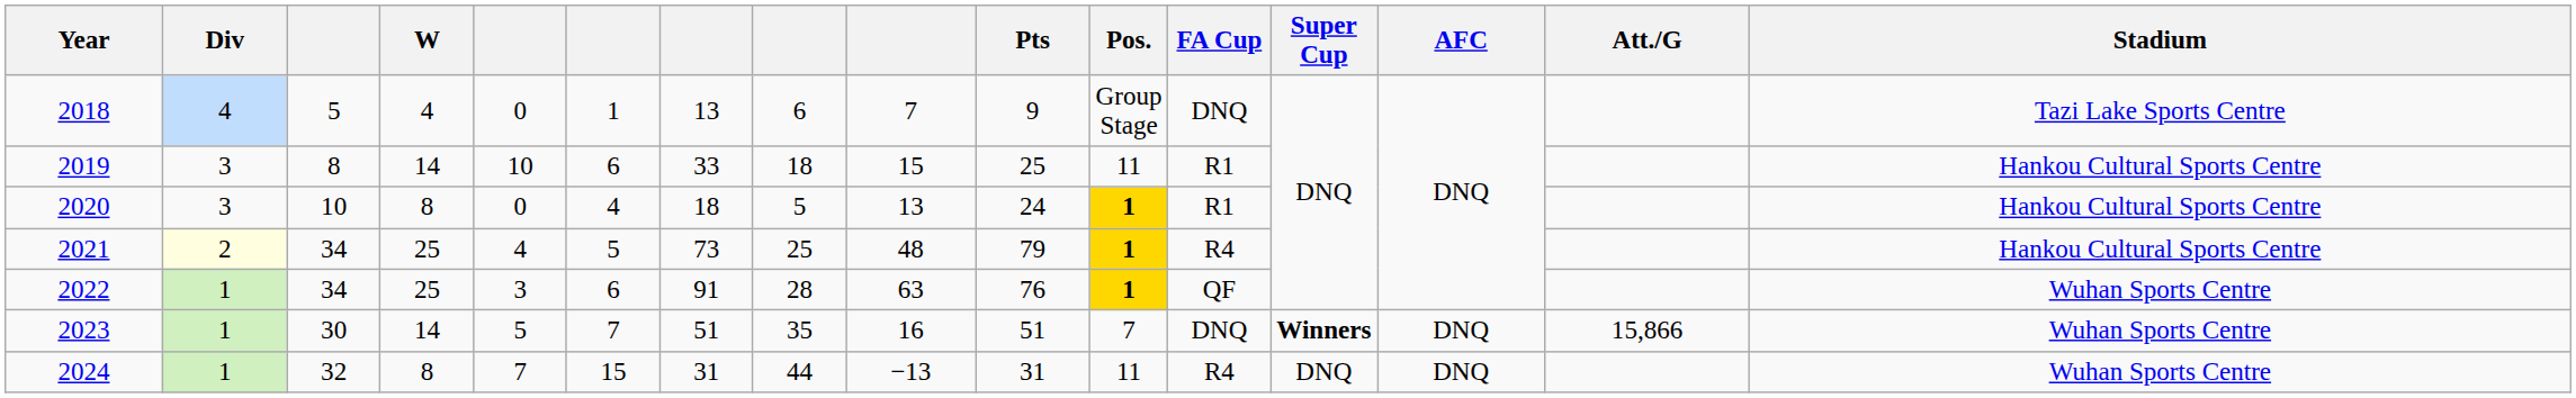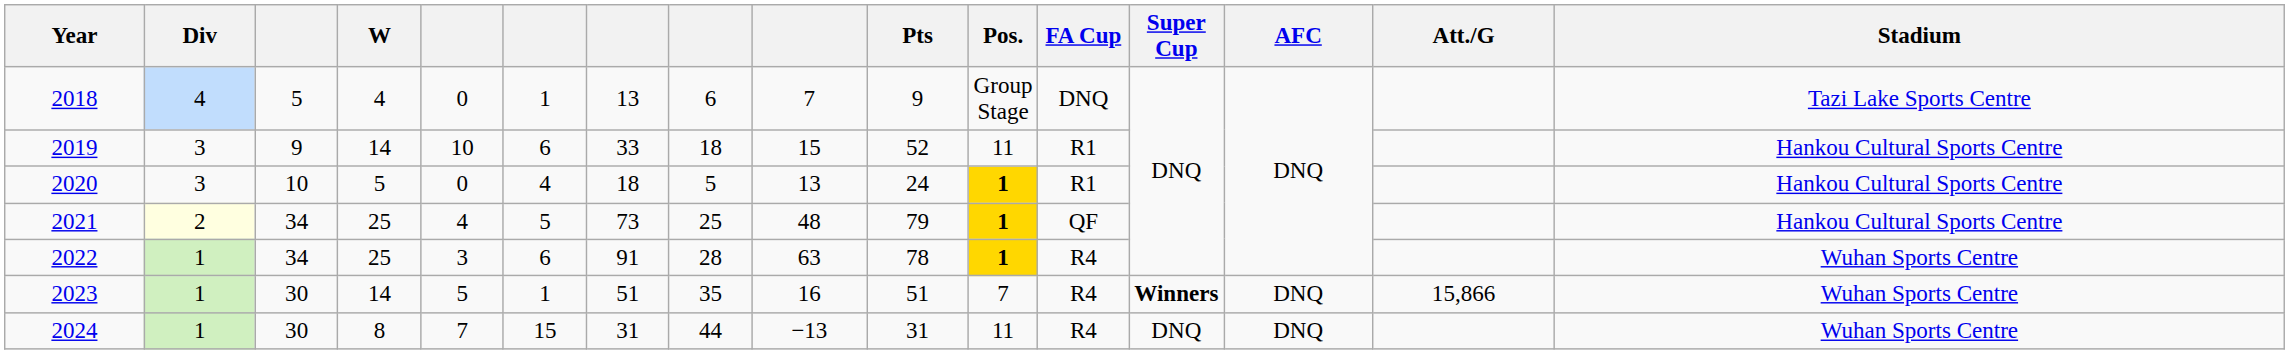 <table class="wikitable sortable" width=100% style=text-align:Center>
 <tr>
 <th>Year</th>
 <th>Div</th>
 <th></th>
 <th>W</th>
 <th></th>
 <th></th>
 <th></th>
 <th></th>
 <th></th>
 <th>Pts</th>
 <th width=2%>Pos.</th>
 <th width=4%><a href='#'>FA Cup</a></th>
 <th width=2%><a href='#'>Super Cup</a></th>
 <th><a href='#'>AFC</a></th>
 <th>Att./G</th>
 <th>Stadium</th>
 </tr>
 <tr>
 <td><a href='#'>2018</a></td>
 <td bgcolor="#c1ddfd">4</td>
 <td>5</td>
 <td>4</td>
 <td>0</td>
 <td>1</td>
 <td>13</td>
 <td>6</td>
 <td>7</td>
 <td>9</td>
 <td "nowrap">Group Stage</td>
 <td>DNQ</td>
 <td rowspan="5">DNQ</td>
 <td rowspan="5">DNQ</td>
 <td></td>
 <td><a href='#'>Tazi Lake Sports Centre</a></td>
 </tr>
 <tr>
 <td><a href='#'>2019</a></td>
 <td>3</td>
-<td>8</td>
+<td>9</td>
 <td>14</td>
 <td>10</td>
 <td>6</td>
 <td>33</td>
 <td>18</td>
 <td>15</td>
-<td>25</td>
+<td>52</td>
 <td>11</td>
 <td>R1</td>
 <td></td>
 <td><a href='#'>Hankou Cultural Sports Centre</a></td>
 </tr>
 <tr>
 <td><a href='#'>2020</a></td>
 <td>3</td>
 <td>10</td>
-<td>8</td>
+<td>5</td>
 <td>0</td>
 <td>4</td>
 <td>18</td>
 <td>5</td>
 <td>13</td>
 <td>24</td>
 <td bgcolor="gold"><strong>1</strong></td>
 <td>R1</td>
 <td></td>
 <td><a href='#'>Hankou Cultural Sports Centre</a></td>
 </tr>
 <tr>
 <td><a href='#'>2021</a></td>
 <td bgcolor="#FFFFE0">2</td>
 <td>34</td>
 <td>25</td>
 <td>4</td>
 <td>5</td>
 <td>73</td>
 <td>25</td>
 <td>48</td>
 <td>79</td>
 <td bgcolor="gold"><strong>1</strong></td>
-<td>R4</td>
+<td>QF</td>
 <td></td>
 <td><a href='#'>Hankou Cultural Sports Centre</a></td>
 </tr>
 <tr>
 <td><a href='#'>2022</a></td>
 <td bgcolor="#D0F0C0">1</td>
 <td>34</td>
 <td>25</td>
 <td>3</td>
 <td>6</td>
 <td>91</td>
 <td>28</td>
 <td>63</td>
-<td>76</td>
+<td>78</td>
 <td bgcolor="gold"><strong>1</strong></td>
-<td>QF</td>
+<td>R4</td>
 <td></td>
 <td><a href='#'>Wuhan Sports Centre</a></td>
 </tr>
 <tr>
 <td><a href='#'>2023</a></td>
 <td bgcolor="#D0F0C0">1</td>
 <td>30</td>
 <td>14</td>
 <td>5</td>
-<td>7</td>
+<td>1</td>
 <td>51</td>
 <td>35</td>
 <td>16</td>
 <td>51</td>
 <td>7</td>
-<td>DNQ</td>
+<td>R4</td>
 <td><strong>Winners</strong></td>
 <td>DNQ</td>
 <td>15,866</td>
 <td><a href='#'>Wuhan Sports Centre</a></td>
 </tr>
 <tr>
 <td><a href='#'>2024</a></td>
 <td bgcolor="#D0F0C0">1</td>
-<td>32</td>
+<td>30</td>
 <td>8</td>
 <td>7</td>
 <td>15</td>
 <td>31</td>
 <td>44</td>
 <td>−13</td>
 <td>31</td>
 <td>11</td>
 <td>R4</td>
 <td>DNQ</td>
 <td>DNQ</td>
 <td></td>
 <td><a href='#'>Wuhan Sports Centre</a></td>
 </tr>
 </table>
